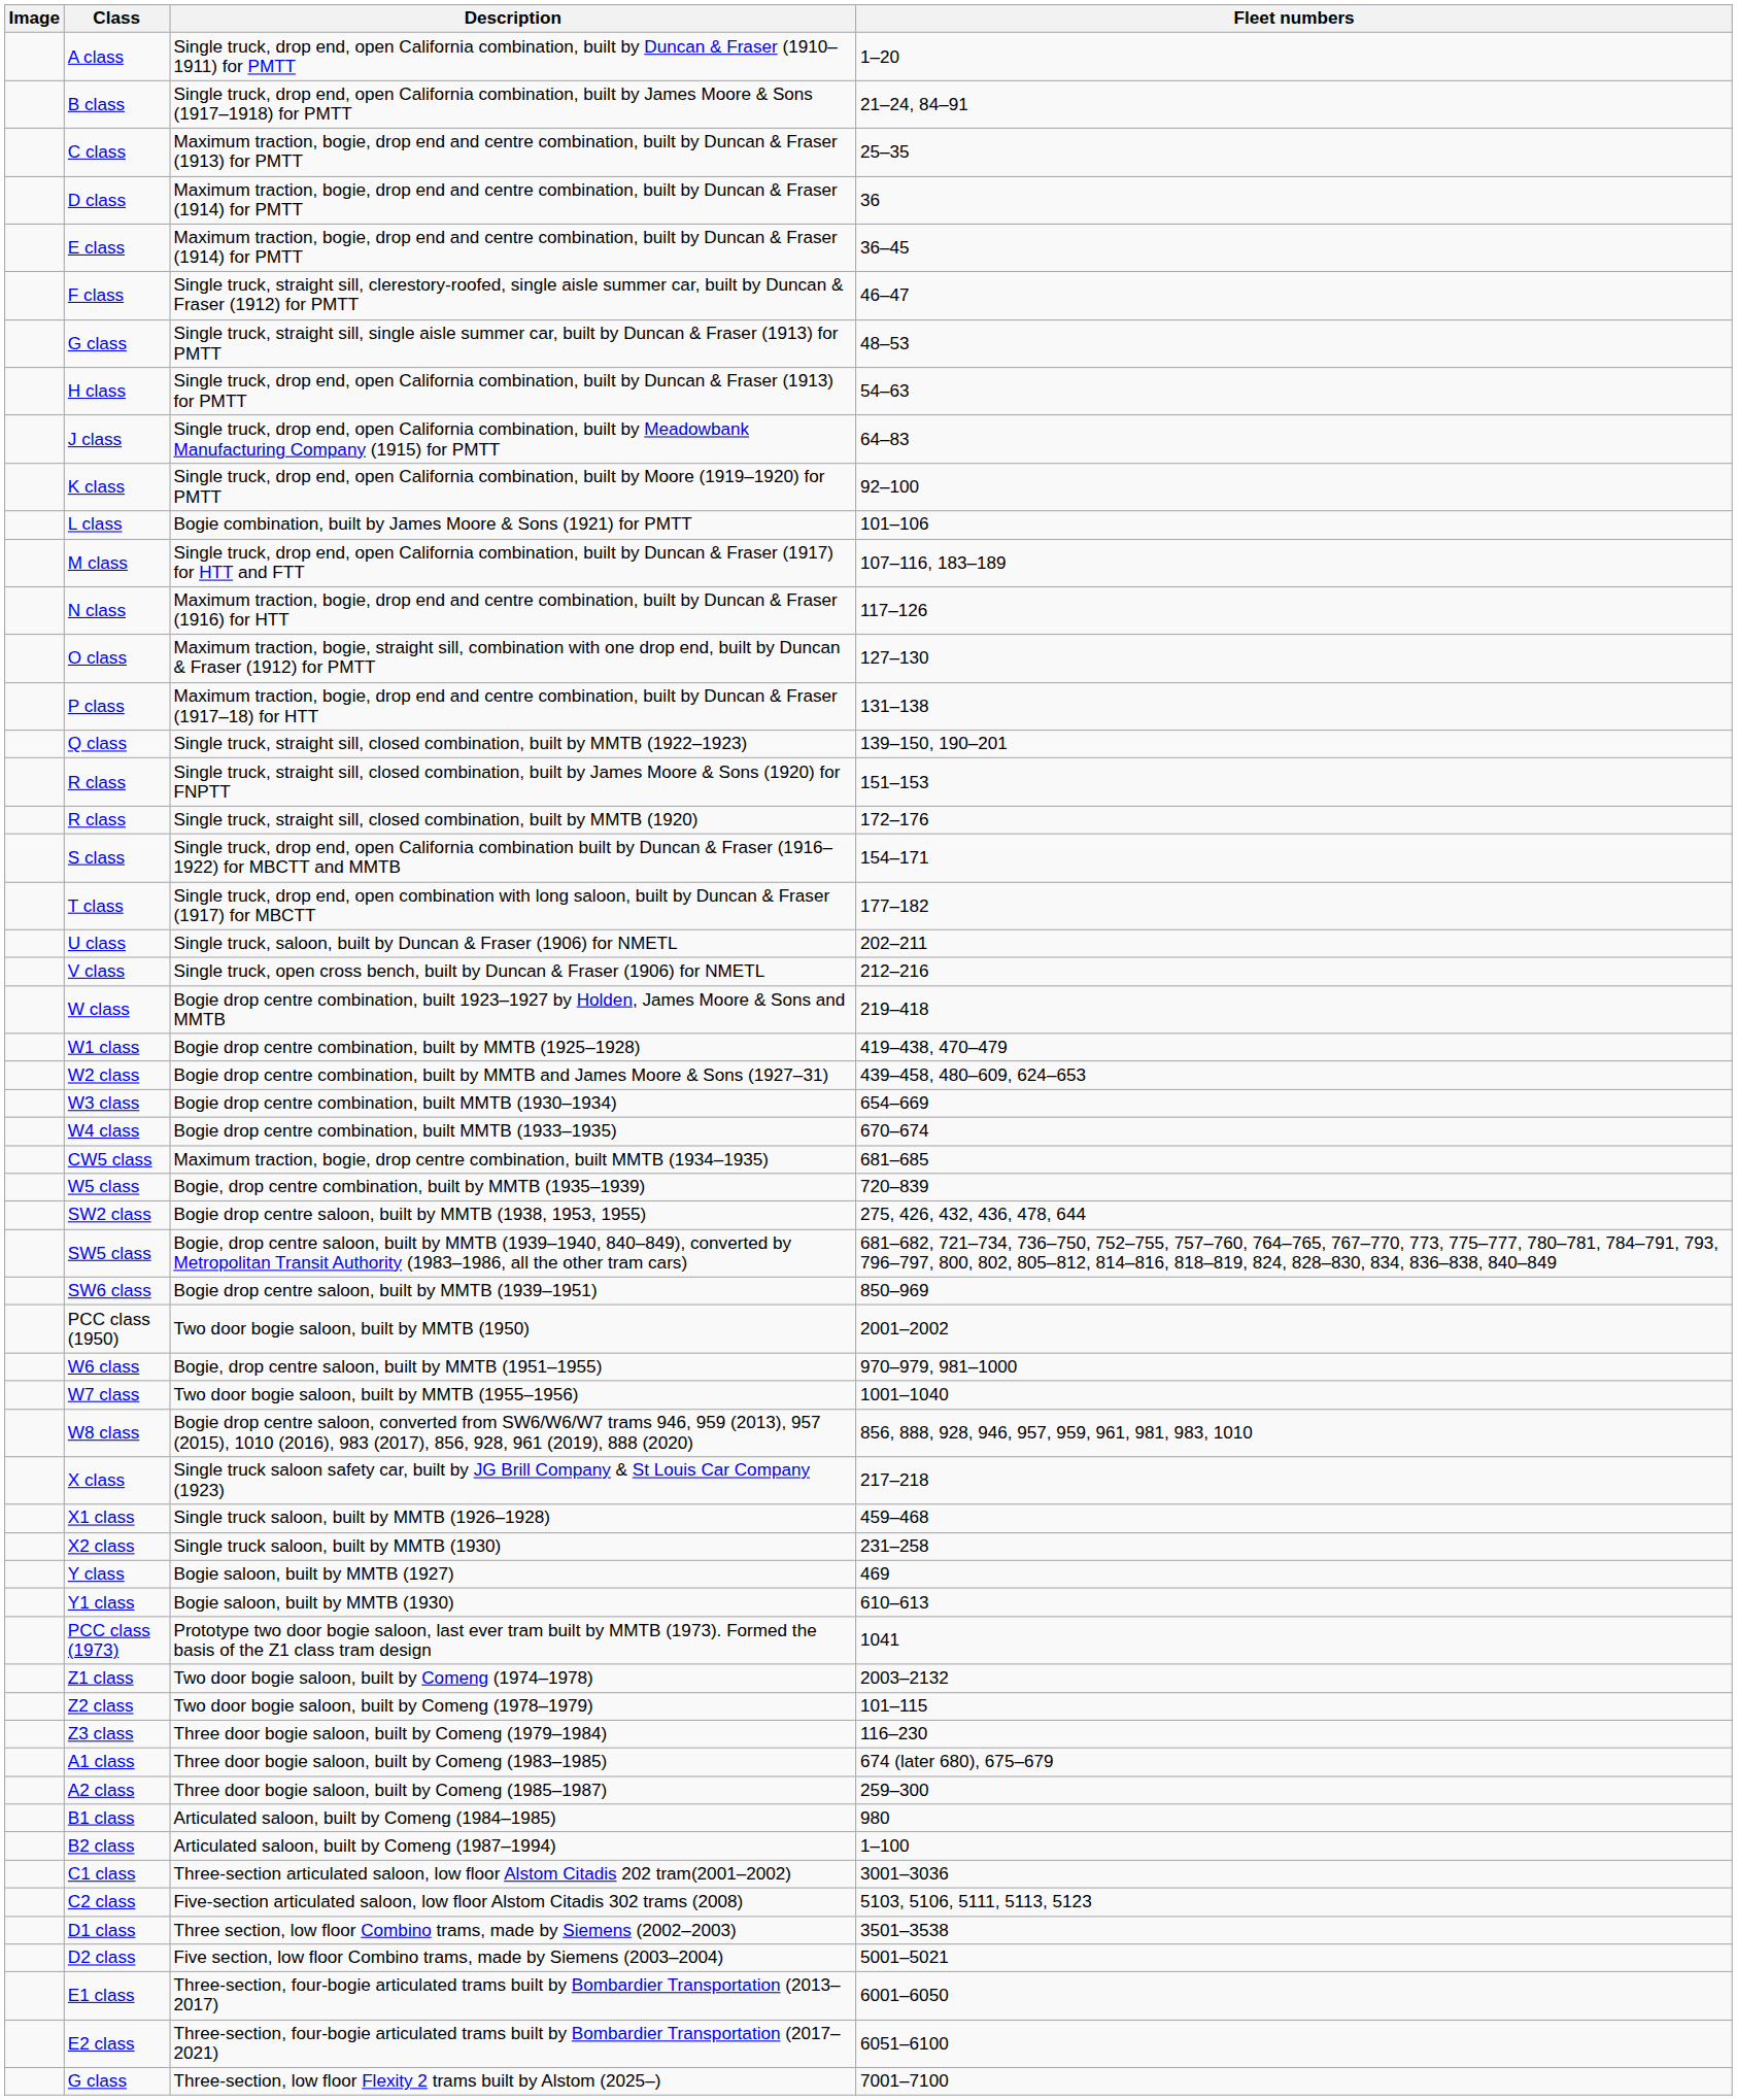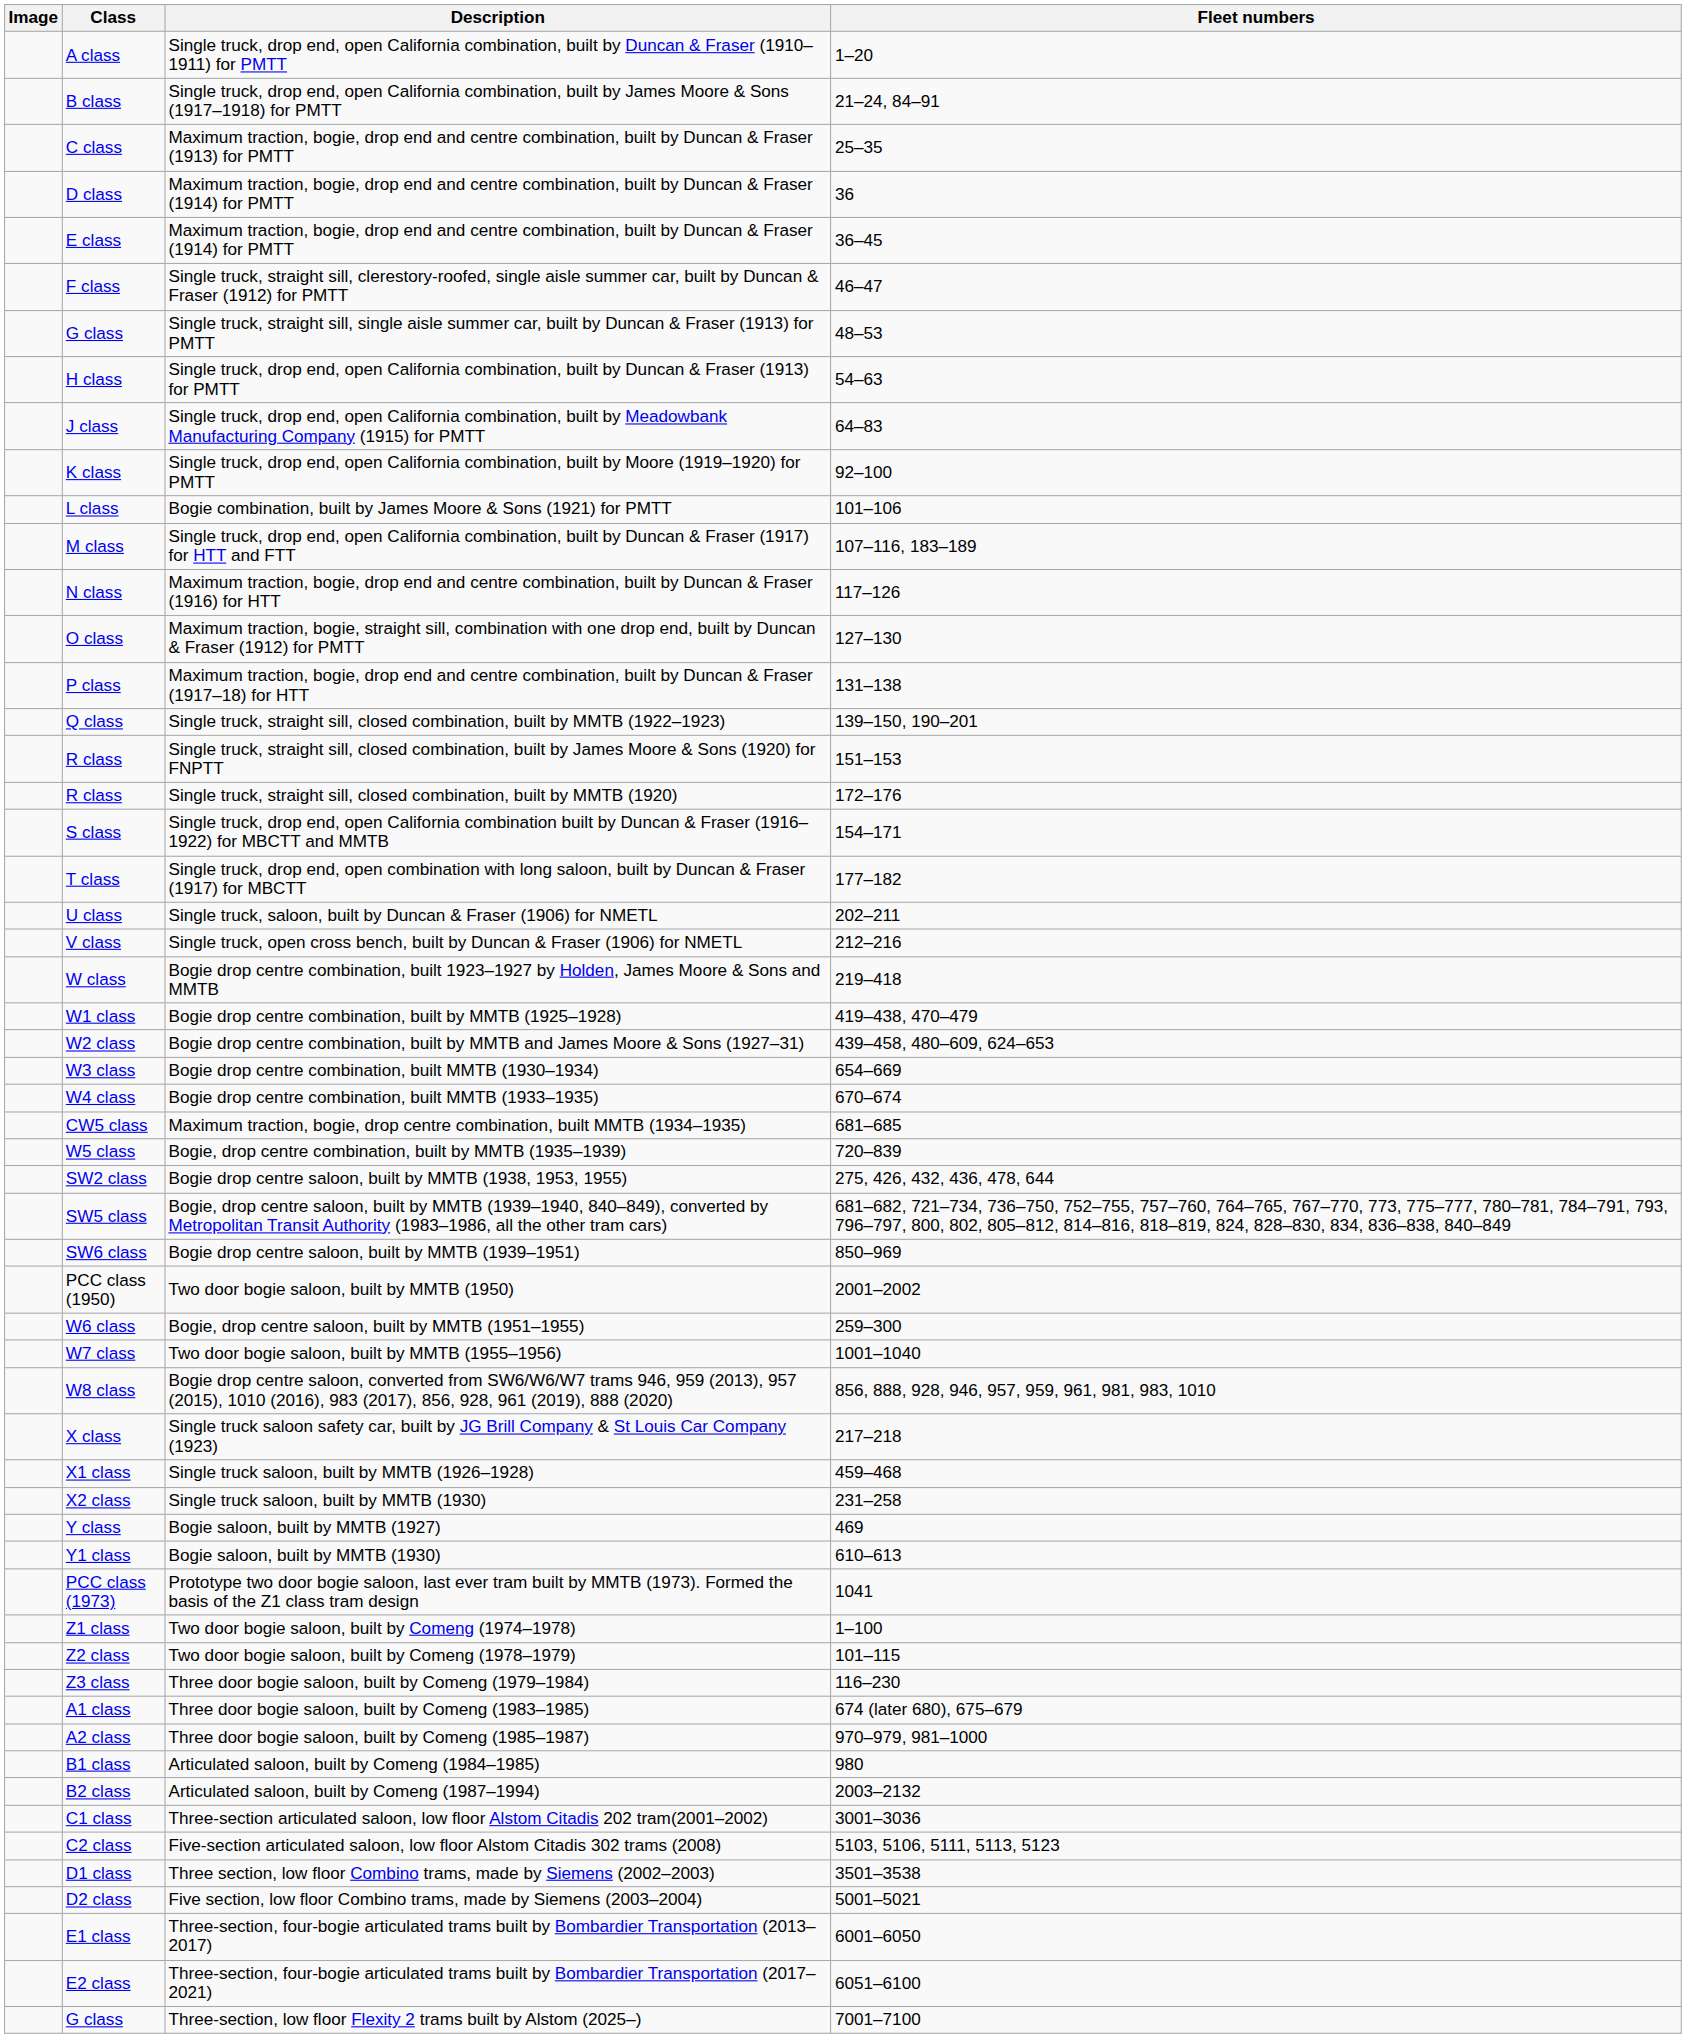 <table class=wikitable>
 <tr>
 <th>Image</th>
 <th>Class</th>
 <th>Description</th>
 <th>Fleet numbers</th>
 </tr>
 <tr>
 <td></td>
 <td><a href='#'>A class</a></td>
 <td>Single truck, drop end, open California combination, built by <a href='#'>Duncan & Fraser</a> (1910–1911) for <a href='#'>PMTT</a></td>
 <td>1–20</td>
 </tr>
 <tr>
 <td></td>
 <td><a href='#'>B class</a></td>
 <td>Single truck, drop end, open California combination, built by James Moore & Sons (1917–1918) for PMTT</td>
 <td>21–24, 84–91</td>
 </tr>
 <tr>
 <td></td>
 <td><a href='#'>C class</a></td>
 <td>Maximum traction, bogie, drop end and centre combination, built by Duncan & Fraser (1913) for PMTT</td>
 <td>25–35</td>
 </tr>
 <tr>
 <td></td>
 <td><a href='#'>D class</a></td>
 <td>Maximum traction, bogie, drop end and centre combination, built by Duncan & Fraser (1914) for PMTT</td>
 <td>36</td>
 </tr>
 <tr>
 <td></td>
 <td><a href='#'>E class</a></td>
 <td>Maximum traction, bogie, drop end and centre combination, built by Duncan & Fraser (1914) for PMTT</td>
 <td>36–45</td>
 </tr>
 <tr>
 <td></td>
 <td><a href='#'>F class</a></td>
 <td>Single truck, straight sill, clerestory-roofed, single aisle summer car, built by Duncan & Fraser (1912) for PMTT</td>
 <td>46–47</td>
 </tr>
 <tr>
 <td></td>
 <td><a href='#'>G class</a></td>
 <td>Single truck, straight sill, single aisle summer car, built by Duncan & Fraser (1913) for PMTT</td>
 <td>48–53</td>
 </tr>
 <tr>
 <td></td>
 <td><a href='#'>H class</a></td>
 <td>Single truck, drop end, open California combination, built by Duncan & Fraser (1913) for PMTT</td>
 <td>54–63</td>
 </tr>
 <tr>
 <td></td>
 <td><a href='#'>J class</a></td>
 <td>Single truck, drop end, open California combination, built by <a href='#'>Meadowbank Manufacturing Company</a> (1915) for PMTT</td>
 <td>64–83</td>
 </tr>
 <tr>
 <td></td>
 <td><a href='#'>K class</a></td>
 <td>Single truck, drop end, open California combination, built by Moore (1919–1920) for PMTT</td>
 <td>92–100</td>
 </tr>
 <tr>
 <td></td>
 <td><a href='#'>L class</a></td>
 <td>Bogie combination, built by James Moore & Sons (1921) for PMTT</td>
 <td>101–106</td>
 </tr>
 <tr>
 <td></td>
 <td><a href='#'>M class</a></td>
 <td>Single truck, drop end, open California combination, built by Duncan & Fraser (1917) for <a href='#'>HTT</a> and FTT</td>
 <td>107–116, 183–189</td>
 </tr>
 <tr>
 <td></td>
 <td><a href='#'>N class</a></td>
 <td>Maximum traction, bogie, drop end and centre combination, built by Duncan & Fraser (1916) for HTT</td>
 <td>117–126</td>
 </tr>
 <tr>
 <td></td>
 <td><a href='#'>O class</a></td>
 <td>Maximum traction, bogie, straight sill, combination with one drop end, built by Duncan & Fraser (1912) for PMTT</td>
 <td>127–130</td>
 </tr>
 <tr>
 <td></td>
 <td><a href='#'>P class</a></td>
 <td>Maximum traction, bogie, drop end and centre combination, built by Duncan & Fraser (1917–18) for HTT</td>
 <td>131–138</td>
 </tr>
 <tr>
 <td></td>
 <td><a href='#'>Q class</a></td>
 <td>Single truck, straight sill, closed combination, built by MMTB (1922–1923)</td>
 <td>139–150, 190–201</td>
 </tr>
 <tr>
 <td></td>
 <td><a href='#'>R class</a></td>
 <td>Single truck, straight sill, closed combination, built by James Moore & Sons (1920)  for FNPTT</td>
 <td>151–153</td>
 </tr>
 <tr>
 <td></td>
 <td><a href='#'>R class</a></td>
 <td>Single truck, straight sill, closed combination, built by MMTB (1920)</td>
 <td>172–176</td>
 </tr>
 <tr>
 <td></td>
 <td><a href='#'>S class</a></td>
 <td>Single truck, drop end, open California combination built by Duncan & Fraser  (1916–1922) for MBCTT and MMTB</td>
 <td>154–171</td>
 </tr>
 <tr>
 <td></td>
 <td><a href='#'>T class</a></td>
 <td>Single truck, drop end, open combination with long saloon, built by Duncan & Fraser (1917) for MBCTT</td>
 <td>177–182</td>
 </tr>
 <tr>
 <td></td>
 <td><a href='#'>U class</a></td>
 <td>Single truck, saloon, built by Duncan & Fraser (1906) for NMETL</td>
 <td>202–211</td>
 </tr>
 <tr>
 <td></td>
 <td><a href='#'>V class</a></td>
 <td>Single truck, open cross bench, built by Duncan & Fraser (1906) for NMETL</td>
 <td>212–216</td>
 </tr>
 <tr>
 <td></td>
 <td><a href='#'>W class</a></td>
 <td>Bogie drop centre combination, built 1923–1927 by <a href='#'>Holden</a>, James Moore & Sons and MMTB</td>
 <td>219–418</td>
 </tr>
 <tr>
 <td></td>
 <td><a href='#'>W1 class</a></td>
 <td>Bogie drop centre combination, built by MMTB (1925–1928)</td>
 <td>419–438, 470–479</td>
 </tr>
 <tr>
 <td></td>
 <td><a href='#'>W2 class</a></td>
 <td>Bogie drop centre combination, built by MMTB and James Moore & Sons (1927–31)</td>
 <td>439–458, 480–609, 624–653</td>
 </tr>
 <tr>
 <td></td>
 <td><a href='#'>W3 class</a></td>
 <td>Bogie drop centre combination, built MMTB (1930–1934)</td>
 <td>654–669</td>
 </tr>
 <tr>
 <td></td>
 <td><a href='#'>W4 class</a></td>
 <td>Bogie drop centre combination, built MMTB (1933–1935)</td>
 <td>670–674</td>
 </tr>
 <tr>
 <td></td>
 <td><a href='#'>CW5 class</a></td>
 <td>Maximum traction, bogie, drop centre combination, built MMTB (1934–1935)</td>
 <td>681–685</td>
 </tr>
 <tr>
 <td></td>
 <td><a href='#'>W5 class</a></td>
 <td>Bogie, drop centre combination, built by MMTB (1935–1939)</td>
 <td>720–839</td>
 </tr>
 <tr>
 <td></td>
 <td><a href='#'>SW2 class</a></td>
 <td>Bogie drop centre saloon, built by MMTB (1938, 1953, 1955)</td>
 <td>275, 426, 432, 436, 478, 644</td>
 </tr>
 <tr>
 <td></td>
 <td><a href='#'>SW5 class</a></td>
 <td>Bogie, drop centre saloon, built by MMTB (1939–1940, 840–849), converted by <a href='#'>Metropolitan Transit Authority</a> (1983–1986, all the other tram cars) </td>
 <td>681–682, 721–734, 736–750, 752–755, 757–760, 764–765, 767–770, 773, 775–777, 780–781, 784–791, 793, 796–797, 800, 802, 805–812, 814–816, 818–819, 824, 828–830, 834, 836–838, 840–849</td>
 </tr>
 <tr>
 <td></td>
 <td><a href='#'>SW6 class</a></td>
 <td>Bogie drop centre saloon, built by MMTB (1939–1951)</td>
 <td>850–969</td>
 </tr>
 <tr>
 <td></td>
 <td>PCC class (1950)</td>
 <td>Two door bogie saloon, built by MMTB (1950)</td>
 <td>2001–2002</td>
 </tr>
 <tr>
 <td></td>
 <td><a href='#'>W6 class</a></td>
 <td>Bogie, drop centre saloon, built by MMTB (1951–1955)</td>
-<td>970–979, 981–1000</td>
+<td>259–300</td>
 </tr>
 <tr>
 <td></td>
 <td><a href='#'>W7 class</a></td>
 <td>Two door bogie saloon, built by MMTB (1955–1956)</td>
 <td>1001–1040</td>
 </tr>
 <tr>
 <td></td>
 <td><a href='#'>W8 class</a></td>
 <td>Bogie drop centre saloon, converted from SW6/W6/W7 trams 946, 959 (2013), 957 (2015), 1010 (2016), 983 (2017), 856, 928, 961 (2019), 888 (2020)</td>
 <td>856, 888, 928, 946, 957, 959, 961, 981, 983, 1010</td>
 </tr>
 <tr>
 <td></td>
 <td><a href='#'>X class</a></td>
 <td>Single truck saloon safety car, built by <a href='#'>JG Brill Company</a> & <a href='#'>St Louis Car Company</a> (1923)</td>
 <td>217–218</td>
 </tr>
 <tr>
 <td></td>
 <td><a href='#'>X1 class</a></td>
 <td>Single truck saloon, built by MMTB (1926–1928)</td>
 <td>459–468</td>
 </tr>
 <tr>
 <td></td>
 <td><a href='#'>X2 class</a></td>
 <td>Single truck saloon, built by MMTB (1930)</td>
 <td>231–258</td>
 </tr>
 <tr>
 <td></td>
 <td><a href='#'>Y class</a></td>
 <td>Bogie saloon, built by MMTB (1927)</td>
 <td>469</td>
 </tr>
 <tr>
 <td></td>
 <td><a href='#'>Y1 class</a></td>
 <td>Bogie saloon, built by MMTB (1930)</td>
 <td>610–613</td>
 </tr>
 <tr>
 <td></td>
 <td><a href='#'>PCC class (1973)</a></td>
 <td>Prototype two door bogie saloon, last ever tram built by MMTB (1973). Formed the basis of the Z1 class tram design</td>
 <td>1041</td>
 </tr>
 <tr>
 <td></td>
 <td><a href='#'>Z1 class</a></td>
 <td>Two door bogie saloon, built by <a href='#'>Comeng</a> (1974–1978)</td>
-<td>2003–2132</td>
+<td>1–100</td>
 </tr>
 <tr>
 <td></td>
 <td><a href='#'>Z2 class</a></td>
 <td>Two door bogie saloon, built by Comeng (1978–1979)</td>
 <td>101–115</td>
 </tr>
 <tr>
 <td></td>
 <td><a href='#'>Z3 class</a></td>
 <td>Three door bogie saloon, built by Comeng (1979–1984)</td>
 <td>116–230</td>
 </tr>
 <tr>
 <td></td>
 <td><a href='#'>A1 class</a></td>
 <td>Three door bogie saloon, built by Comeng (1983–1985)</td>
 <td>674 (later 680), 675–679</td>
 </tr>
 <tr>
 <td></td>
 <td><a href='#'>A2 class</a></td>
 <td>Three door bogie saloon, built by Comeng (1985–1987)</td>
-<td>259–300</td>
+<td>970–979, 981–1000</td>
 </tr>
 <tr>
 <td></td>
 <td><a href='#'>B1 class</a></td>
 <td>Articulated saloon, built by Comeng (1984–1985)</td>
 <td>980</td>
 </tr>
 <tr>
 <td></td>
 <td><a href='#'>B2 class</a></td>
 <td>Articulated saloon, built by Comeng (1987–1994)</td>
-<td>1–100</td>
+<td>2003–2132</td>
 </tr>
 <tr>
 <td></td>
 <td><a href='#'>C1 class</a></td>
 <td>Three-section articulated saloon, low floor <a href='#'>Alstom Citadis</a> 202 tram(2001–2002)</td>
 <td>3001–3036</td>
 </tr>
 <tr>
 <td></td>
 <td><a href='#'>C2 class</a></td>
 <td>Five-section articulated saloon, low floor Alstom Citadis 302 trams  (2008)</td>
 <td>5103, 5106, 5111, 5113, 5123</td>
 </tr>
 <tr>
 <td></td>
 <td><a href='#'>D1 class</a></td>
 <td>Three section, low floor <a href='#'>Combino</a> trams, made by <a href='#'>Siemens</a> (2002–2003)</td>
 <td>3501–3538</td>
 </tr>
 <tr>
 <td></td>
 <td><a href='#'>D2 class</a></td>
 <td>Five section, low floor Combino trams, made by Siemens (2003–2004)</td>
 <td>5001–5021</td>
 </tr>
 <tr>
 <td></td>
 <td><a href='#'>E1 class</a></td>
 <td>Three-section, four-bogie articulated trams built by <a href='#'>Bombardier Transportation</a> (2013–2017)</td>
 <td>6001–6050</td>
 </tr>
 <tr>
 <td></td>
 <td><a href='#'>E2 class</a></td>
 <td>Three-section, four-bogie articulated trams built by <a href='#'>Bombardier Transportation</a> (2017–2021)</td>
 <td>6051–6100</td>
 </tr>
 <tr>
 <td></td>
 <td><a href='#'>G class</a></td>
 <td>Three-section, low floor <a href='#'>Flexity 2</a> trams built by Alstom (2025–)</td>
 <td>7001–7100</td>
 </tr>
 </table>
